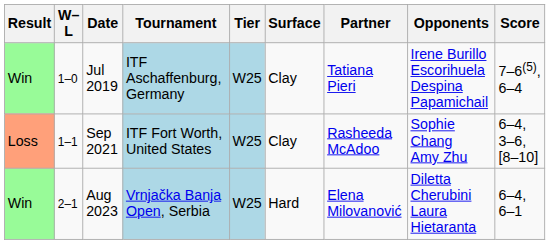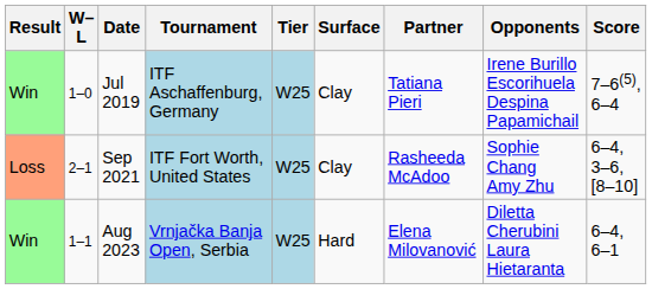 <table class="sortable wikitable">
 <tr>
 <th>Result</th>
 <th class="unsortable">W–L</th>
 <th>Date</th>
 <th>Tournament</th>
 <th>Tier</th>
 <th>Surface</th>
 <th>Partner</th>
 <th>Opponents</th>
 <th class="unsortable">Score</th>
 </tr>
 <tr>
 <td bgcolor=98FB98>Win</td>
 <td><small>1–0</small></td>
 <td>Jul 2019</td>
 <td style="background:lightblue;">ITF Aschaffenburg, <br>Germany</td>
 <td style="background:lightblue;">W25</td>
 <td>Clay</td>
 <td> <a href='#'>Tatiana Pieri</a></td>
 <td> <a href='#'>Irene Burillo Escorihuela</a> <br>  <a href='#'>Despina Papamichail</a></td>
 <td>7–6<sup>(5)</sup>, 6–4</td>
 </tr>
 <tr>
 <td bgcolor=ffa07a>Loss</td>
-<td><small>1–1</small></td>
+<td><small>2–1</small></td>
 <td>Sep 2021</td>
 <td style="background:lightblue;">ITF Fort Worth, <br>United States</td>
 <td style="background:lightblue;">W25</td>
 <td>Clay</td>
 <td> <a href='#'>Rasheeda McAdoo</a></td>
 <td> <a href='#'>Sophie Chang</a> <br>  <a href='#'>Amy Zhu</a></td>
 <td>6–4, 3–6, [8–10]</td>
 </tr>
 <tr>
 <td bgcolor=98FB98>Win</td>
-<td><small>2–1</small></td>
+<td><small>1–1</small></td>
 <td>Aug 2023</td>
 <td style="background:lightblue;"><a href='#'>Vrnjačka Banja Open</a>, Serbia</td>
 <td style="background:lightblue;">W25</td>
 <td>Hard</td>
 <td> <a href='#'>Elena Milovanović</a></td>
 <td> <a href='#'>Diletta Cherubini</a> <br> <a href='#'>Laura Hietaranta</a></td>
 <td>6–4, 6–1</td>
 </tr>
 </table>
